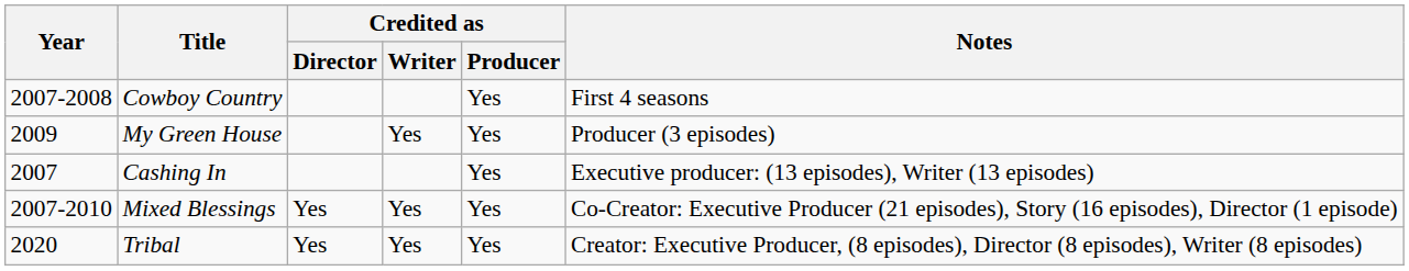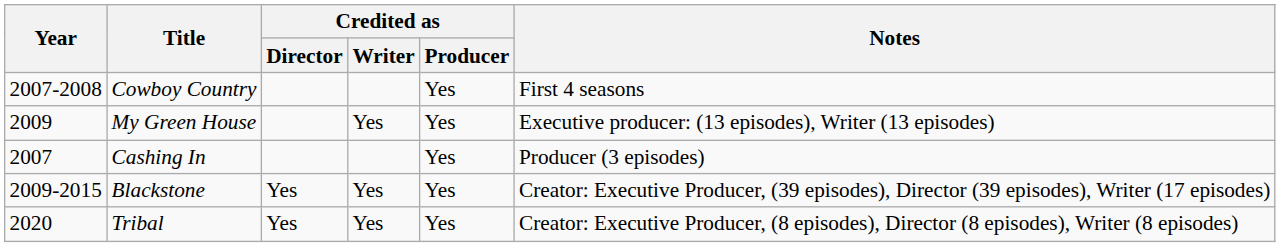 <table class="wikitable">
 <tr>
 <th rowspan="2">Year</th>
 <th rowspan="2">Title</th>
 <th colspan="3">Credited as</th>
 <th rowspan="2">Notes</th>
 </tr>
 <tr>
 <th>Director</th>
 <th>Writer</th>
 <th>Producer</th>
 </tr>
 <tr>
 <td>2007-2008</td>
 <td><em>Cowboy Country</em></td>
 <td></td>
 <td></td>
 <td>Yes</td>
 <td>First 4 seasons</td>
 </tr>
 <tr>
 <td>2009</td>
 <td><em>My Green House</em></td>
 <td></td>
 <td>Yes</td>
 <td>Yes</td>
-<td>Producer (3 episodes)</td>
+<td>Executive producer: (13 episodes), Writer (13 episodes)</td>
 </tr>
 <tr>
 <td>2007</td>
 <td><em>Cashing In</em></td>
 <td></td>
 <td></td>
 <td>Yes</td>
-<td>Executive producer: (13 episodes), Writer (13 episodes)</td>
+<td>Producer (3 episodes)</td>
 </tr>
 <tr>
-<td>2007-2010</td>
-<td><em>Mixed Blessings</em></td>
+<td>2009-2015</td>
+<td><em>Blackstone</em></td>
 <td>Yes</td>
 <td>Yes</td>
 <td>Yes</td>
-<td>Co-Creator: Executive Producer (21 episodes), Story (16 episodes), Director (1 episode)</td>
+<td>Creator: Executive Producer, (39 episodes), Director (39 episodes), Writer (17 episodes)</td>
 </tr>
 <tr>
 <td>2020</td>
 <td><em>Tribal</em></td>
 <td>Yes</td>
 <td>Yes</td>
 <td>Yes</td>
 <td>Creator: Executive Producer, (8 episodes), Director (8 episodes), Writer (8 episodes)</td>
 </tr>
 </table>
